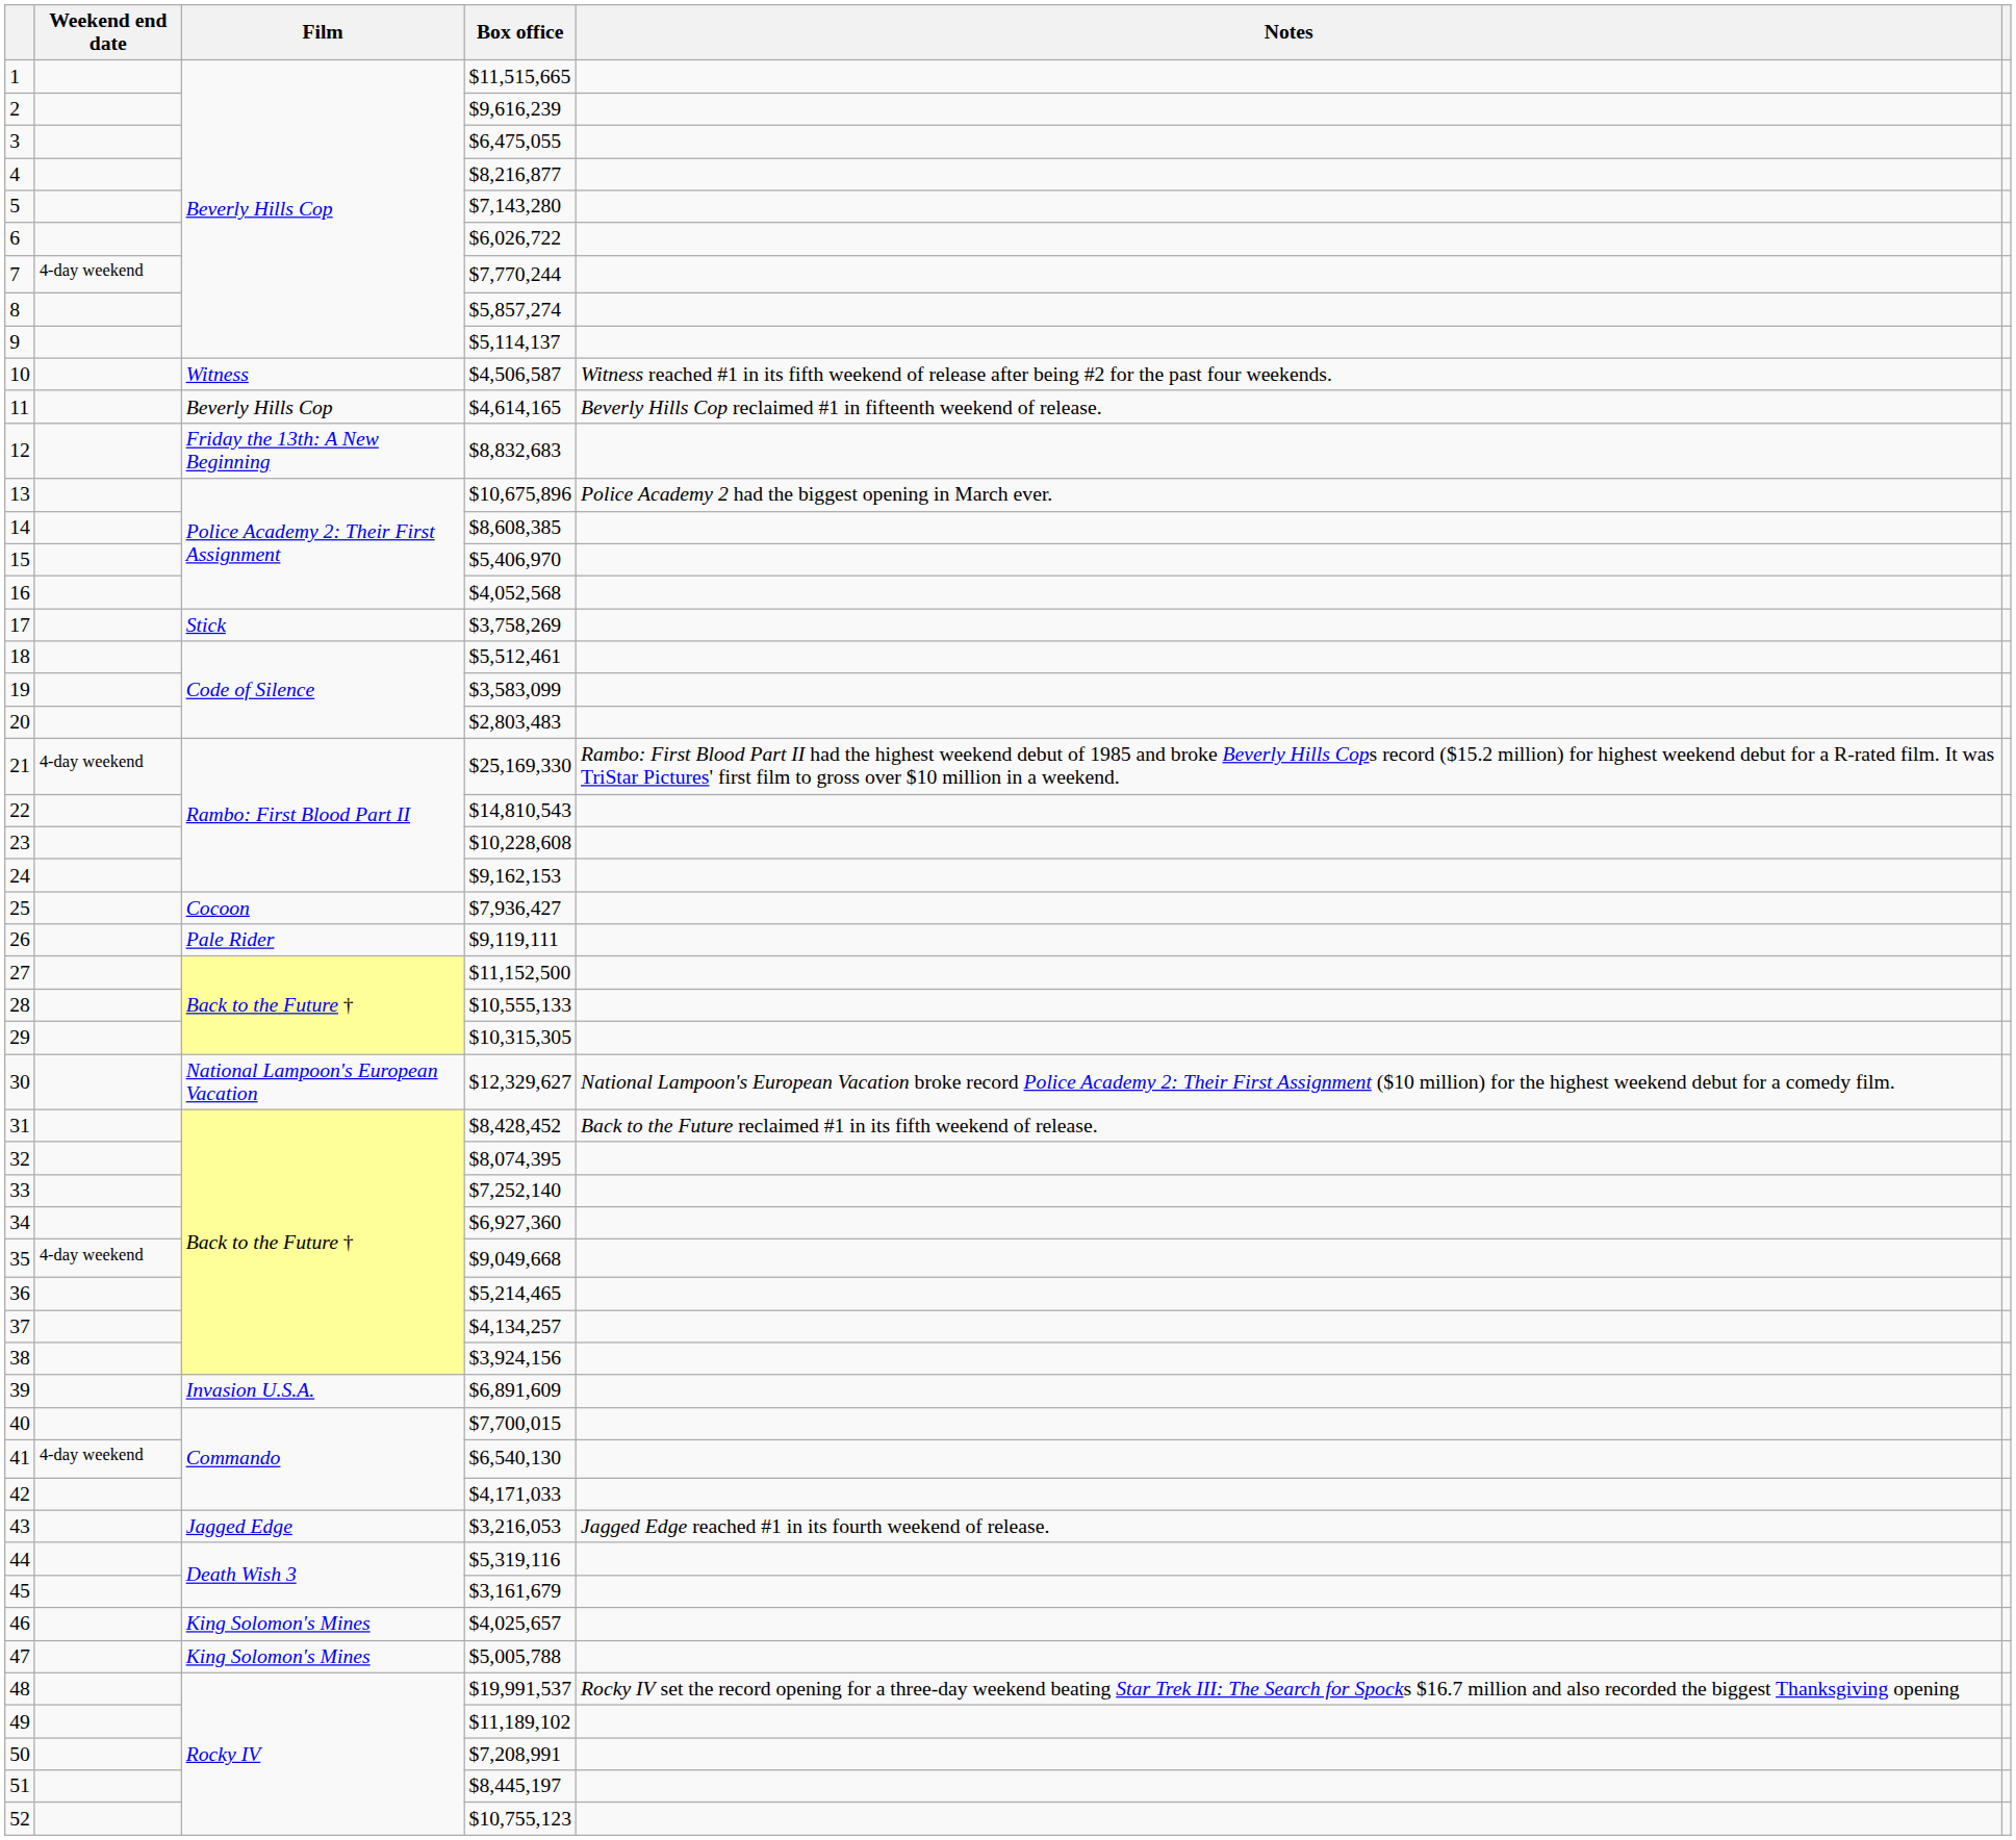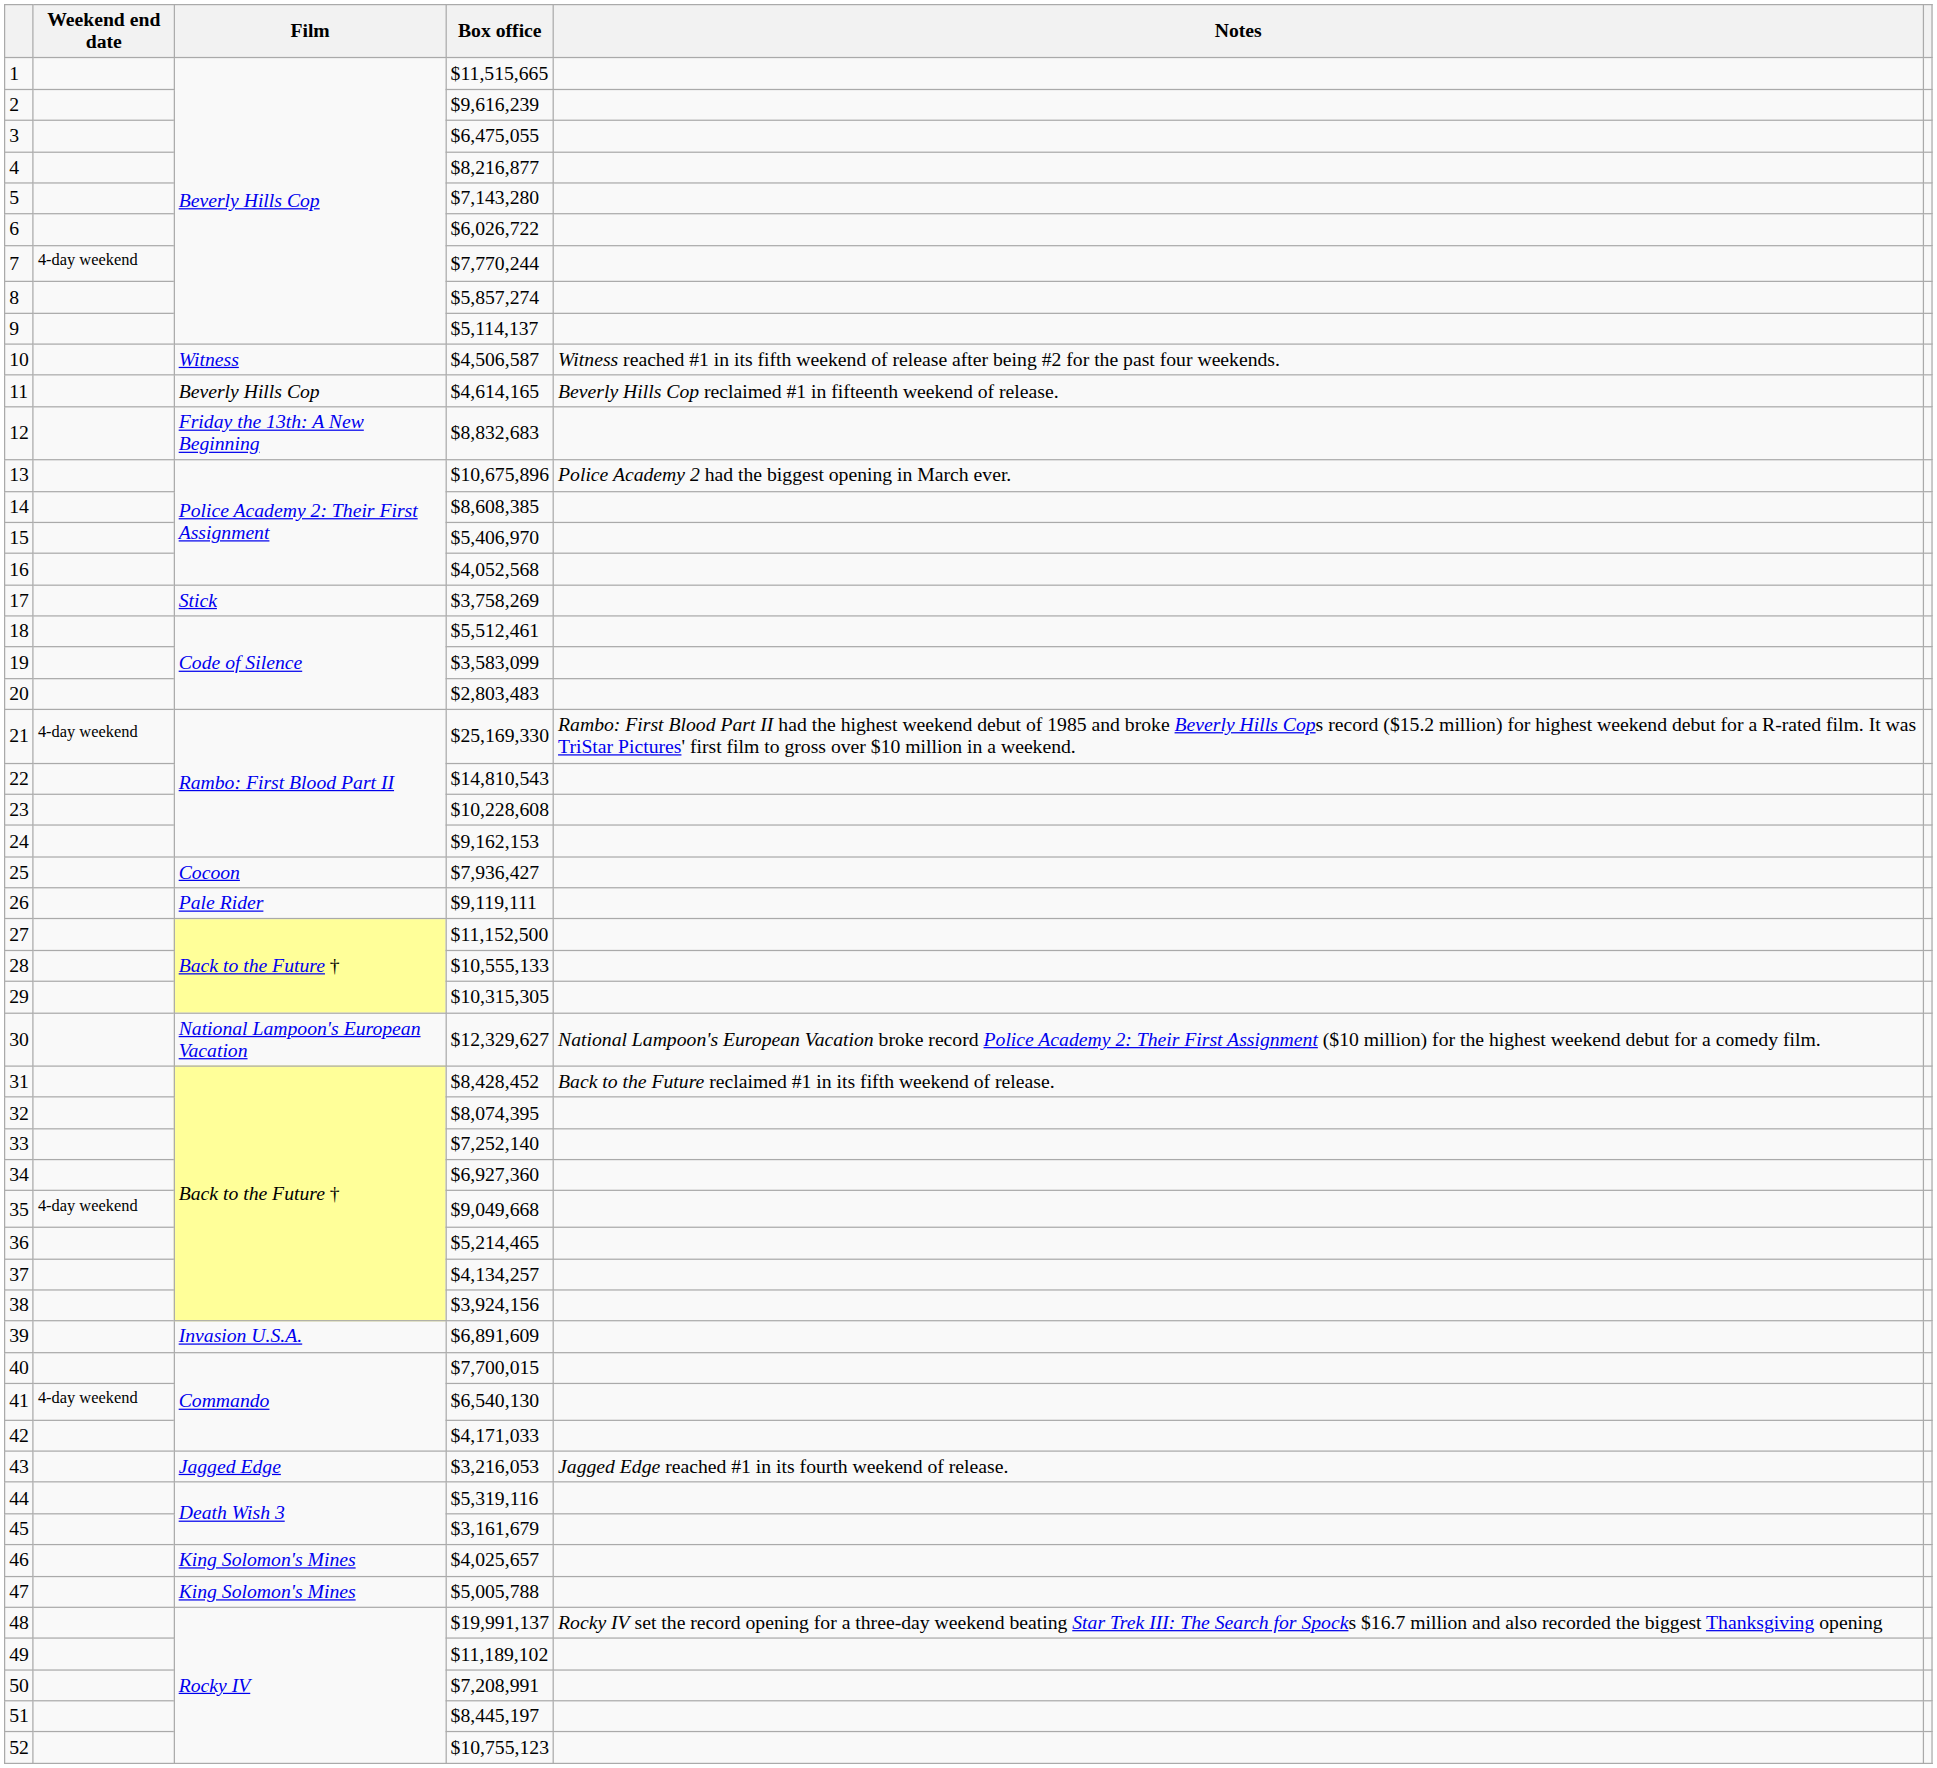 <table class="wikitable sortable">
 <tr>
 <th></th>
 <th>Weekend end date</th>
 <th>Film</th>
 <th>Box office</th>
 <th>Notes</th>
 <th class="unsortable"></th>
 </tr>
 <tr>
 <td>1</td>
 <td></td>
 <td rowspan="9"><em><a href='#'>Beverly Hills Cop</a></em></td>
 <td>$11,515,665</td>
 <td></td>
 <td></td>
 </tr>
 <tr>
 <td>2</td>
 <td></td>
 <td>$9,616,239</td>
 <td></td>
 <td></td>
 </tr>
 <tr>
 <td>3</td>
 <td></td>
 <td>$6,475,055</td>
 <td></td>
 <td></td>
 </tr>
 <tr>
 <td>4</td>
 <td></td>
 <td>$8,216,877</td>
 <td></td>
 <td></td>
 </tr>
 <tr>
 <td>5</td>
 <td></td>
 <td>$7,143,280</td>
 <td></td>
 <td></td>
 </tr>
 <tr>
 <td>6</td>
 <td></td>
 <td>$6,026,722</td>
 <td></td>
 <td></td>
 </tr>
 <tr>
 <td>7</td>
 <td><sup>4-day weekend</sup></td>
 <td>$7,770,244</td>
 <td></td>
 <td></td>
 </tr>
 <tr>
 <td>8</td>
 <td></td>
 <td>$5,857,274</td>
 <td></td>
 <td></td>
 </tr>
 <tr>
 <td>9</td>
 <td></td>
 <td>$5,114,137</td>
 <td></td>
 <td></td>
 </tr>
 <tr>
 <td>10</td>
 <td></td>
 <td><em><a href='#'>Witness</a></em></td>
 <td>$4,506,587</td>
 <td><em>Witness</em> reached #1 in its fifth weekend of release after being #2 for the past four weekends.</td>
 <td></td>
 </tr>
 <tr>
 <td>11</td>
 <td></td>
 <td><em>Beverly Hills Cop</em></td>
 <td>$4,614,165</td>
 <td><em>Beverly Hills Cop</em> reclaimed #1 in fifteenth weekend of release.</td>
 <td></td>
 </tr>
 <tr>
 <td>12</td>
 <td></td>
 <td><em><a href='#'>Friday the 13th: A New Beginning</a></em></td>
 <td>$8,832,683</td>
 <td></td>
 <td></td>
 </tr>
 <tr>
 <td>13</td>
 <td></td>
 <td rowspan="4"><em><a href='#'>Police Academy 2: Their First Assignment</a></em></td>
 <td>$10,675,896</td>
 <td><em>Police Academy 2</em> had the biggest opening in March ever.</td>
 <td></td>
 </tr>
 <tr>
 <td>14</td>
 <td></td>
 <td>$8,608,385</td>
 <td></td>
 <td></td>
 </tr>
 <tr>
 <td>15</td>
 <td></td>
 <td>$5,406,970</td>
 <td></td>
 <td></td>
 </tr>
 <tr>
 <td>16</td>
 <td></td>
 <td>$4,052,568</td>
 <td></td>
 <td></td>
 </tr>
 <tr>
 <td>17</td>
 <td></td>
 <td><em><a href='#'>Stick</a></em></td>
 <td>$3,758,269</td>
 <td></td>
 <td></td>
 </tr>
 <tr>
 <td>18</td>
 <td></td>
 <td rowspan="3"><em><a href='#'>Code of Silence</a></em></td>
 <td>$5,512,461</td>
 <td></td>
 <td></td>
 </tr>
 <tr>
 <td>19</td>
 <td></td>
 <td>$3,583,099</td>
 <td></td>
 <td></td>
 </tr>
 <tr>
 <td>20</td>
 <td></td>
 <td>$2,803,483</td>
 <td></td>
 <td></td>
 </tr>
 <tr>
 <td>21</td>
 <td><sup>4-day weekend</sup></td>
 <td rowspan="4"><em><a href='#'>Rambo: First Blood Part II</a></em></td>
 <td>$25,169,330</td>
 <td><em>Rambo: First Blood Part II</em> had the highest weekend debut of 1985 and broke <em><a href='#'>Beverly Hills Cop</a></em>s record ($15.2 million) for highest weekend debut for a R-rated film. It was <a href='#'>TriStar Pictures</a>' first film to gross over $10 million in a weekend.</td>
 <td></td>
 </tr>
 <tr>
 <td>22</td>
 <td></td>
 <td>$14,810,543</td>
 <td></td>
 <td></td>
 </tr>
 <tr>
 <td>23</td>
 <td></td>
 <td>$10,228,608</td>
 <td></td>
 <td></td>
 </tr>
 <tr>
 <td>24</td>
 <td></td>
 <td>$9,162,153</td>
 <td></td>
 <td></td>
 </tr>
 <tr>
 <td>25</td>
 <td></td>
 <td><em><a href='#'>Cocoon</a></em></td>
 <td>$7,936,427</td>
 <td></td>
 <td></td>
 </tr>
 <tr>
 <td>26</td>
 <td></td>
 <td><em><a href='#'>Pale Rider</a></em></td>
 <td>$9,119,111</td>
 <td></td>
 <td></td>
 </tr>
 <tr>
 <td>27</td>
 <td></td>
 <td rowspan="3" style="background-color:#FFFF99"><em><a href='#'>Back to the Future</a></em> †</td>
 <td>$11,152,500</td>
 <td></td>
 <td></td>
 </tr>
 <tr>
 <td>28</td>
 <td></td>
 <td>$10,555,133</td>
 <td></td>
 <td></td>
 </tr>
 <tr>
 <td>29</td>
 <td></td>
 <td>$10,315,305</td>
 <td></td>
 <td></td>
 </tr>
 <tr>
 <td>30</td>
 <td></td>
 <td><em><a href='#'>National Lampoon's European Vacation</a></em></td>
 <td>$12,329,627</td>
 <td><em>National Lampoon's European Vacation</em> broke record <em><a href='#'>Police Academy 2: Their First Assignment</a></em> ($10 million) for the highest weekend debut for a comedy film.</td>
 <td></td>
 </tr>
 <tr>
 <td>31</td>
 <td></td>
 <td rowspan="8" style="background-color:#FFFF99"><em>Back to the Future</em> †</td>
 <td>$8,428,452</td>
 <td><em>Back to the Future</em> reclaimed #1 in its fifth weekend of release.</td>
 <td></td>
 </tr>
 <tr>
 <td>32</td>
 <td></td>
 <td>$8,074,395</td>
 <td></td>
 <td></td>
 </tr>
 <tr>
 <td>33</td>
 <td></td>
 <td>$7,252,140</td>
 <td></td>
 <td></td>
 </tr>
 <tr>
 <td>34</td>
 <td></td>
 <td>$6,927,360</td>
 <td></td>
 <td></td>
 </tr>
 <tr>
 <td>35</td>
 <td><sup>4-day weekend</sup></td>
 <td>$9,049,668</td>
 <td></td>
 <td></td>
 </tr>
 <tr>
 <td>36</td>
 <td></td>
 <td>$5,214,465</td>
 <td></td>
 <td></td>
 </tr>
 <tr>
 <td>37</td>
 <td></td>
 <td>$4,134,257</td>
 <td></td>
 <td></td>
 </tr>
 <tr>
 <td>38</td>
 <td></td>
 <td>$3,924,156</td>
 <td></td>
 <td></td>
 </tr>
 <tr>
 <td>39</td>
 <td></td>
 <td><em><a href='#'>Invasion U.S.A.</a></em></td>
 <td>$6,891,609</td>
 <td></td>
 <td></td>
 </tr>
 <tr>
 <td>40</td>
 <td></td>
 <td rowspan="3"><em><a href='#'>Commando</a></em></td>
 <td>$7,700,015</td>
 <td></td>
 <td></td>
 </tr>
 <tr>
 <td>41</td>
 <td><sup>4-day weekend</sup></td>
 <td>$6,540,130</td>
 <td></td>
 <td></td>
 </tr>
 <tr>
 <td>42</td>
 <td></td>
 <td>$4,171,033</td>
 <td></td>
 <td></td>
 </tr>
 <tr>
 <td>43</td>
 <td></td>
 <td><em><a href='#'>Jagged Edge</a></em></td>
 <td>$3,216,053</td>
 <td><em>Jagged Edge</em> reached #1 in its fourth weekend of release.</td>
 <td></td>
 </tr>
 <tr>
 <td>44</td>
 <td></td>
 <td rowspan="2"><em><a href='#'>Death Wish 3</a></em></td>
 <td>$5,319,116</td>
 <td></td>
 <td></td>
 </tr>
 <tr>
 <td>45</td>
 <td></td>
 <td>$3,161,679</td>
 <td></td>
 <td></td>
 </tr>
 <tr>
 <td>46</td>
 <td></td>
 <td><em><a href='#'>King Solomon's Mines</a></em></td>
 <td>$4,025,657</td>
 <td></td>
 <td></td>
 </tr>
 <tr>
 <td>47</td>
 <td></td>
 <td><em><a href='#'>King Solomon's Mines</a></em></td>
 <td>$5,005,788</td>
 <td></td>
 <td></td>
 </tr>
 <tr>
 <td>48</td>
 <td></td>
 <td rowspan="5"><em><a href='#'>Rocky IV</a></em></td>
-<td>$19,991,537</td>
+<td>$19,991,137</td>
 <td><em>Rocky IV</em> set the record opening for a three-day weekend beating <em><a href='#'>Star Trek III: The Search for Spock</a></em>s $16.7 million and also recorded the biggest <a href='#'>Thanksgiving</a> opening</td>
 <td></td>
 </tr>
 <tr>
 <td>49</td>
 <td></td>
 <td>$11,189,102</td>
 <td></td>
 <td></td>
 </tr>
 <tr>
 <td>50</td>
 <td></td>
 <td>$7,208,991</td>
 <td></td>
 <td></td>
 </tr>
 <tr>
 <td>51</td>
 <td></td>
 <td>$8,445,197</td>
 <td></td>
 <td></td>
 </tr>
 <tr>
 <td>52</td>
 <td></td>
 <td>$10,755,123</td>
 <td></td>
 <td></td>
 </tr>
 <tr>
 </tr>
 </table>
